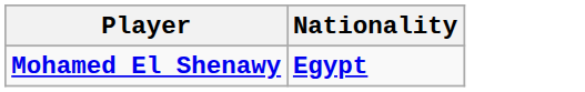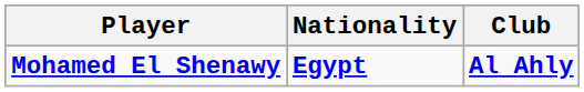 <table class="wikitable">
 <tr>
 <th>Player</th>
 <th>Nationality</th>
+<th>Club</th>
 </tr>
 <tr>
 <td><strong><a href='#'>Mohamed El Shenawy</a></strong></td>
 <td><strong> <a href='#'>Egypt</a></strong></td>
+<td><strong><a href='#'>Al Ahly</a></strong></td>
 </tr>
 </table>
